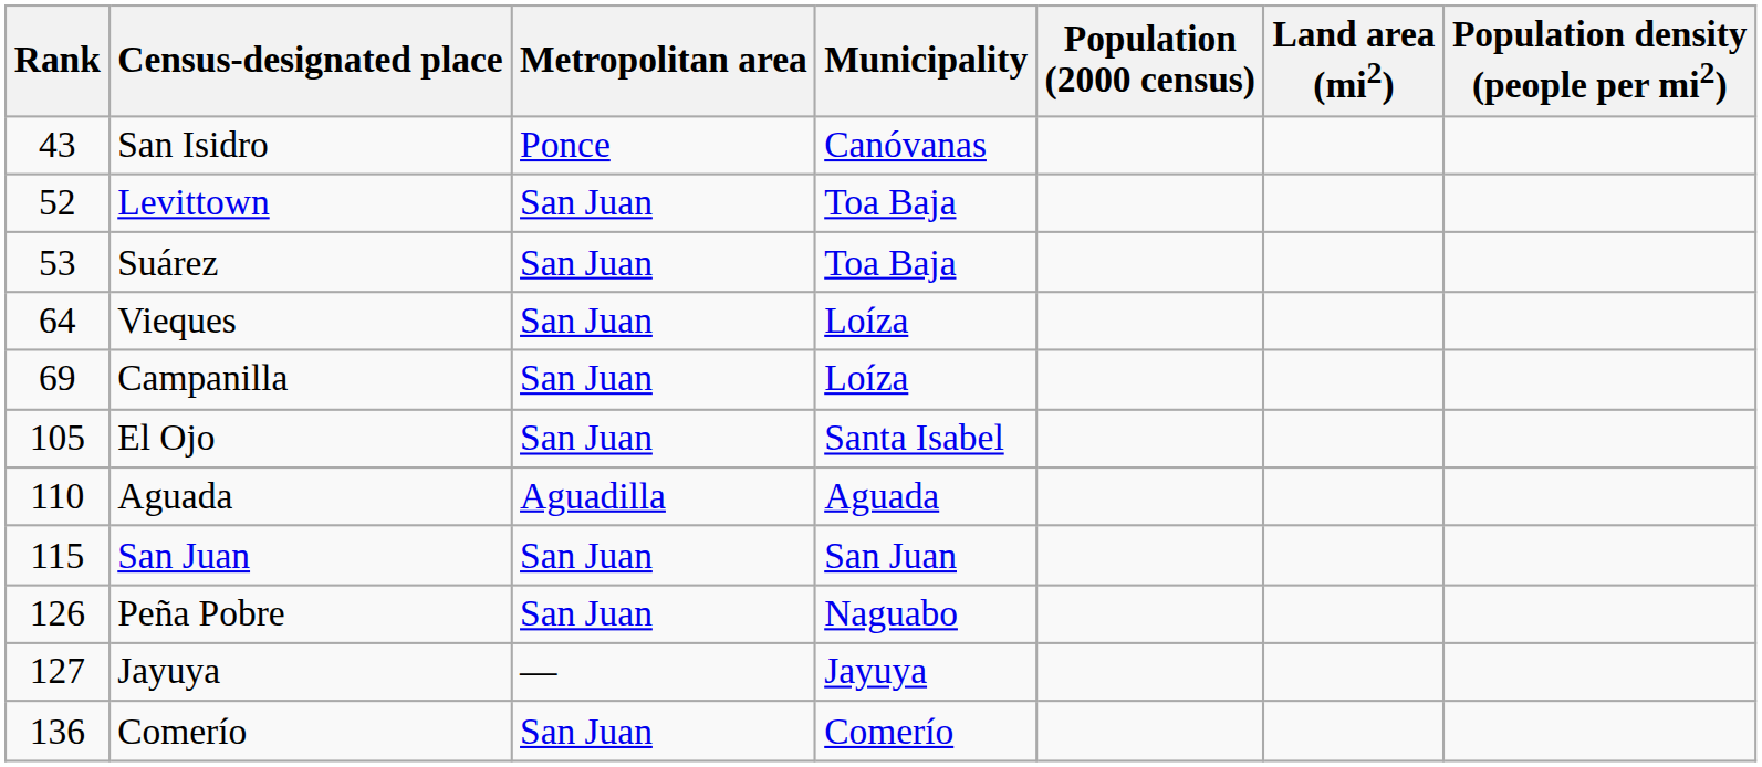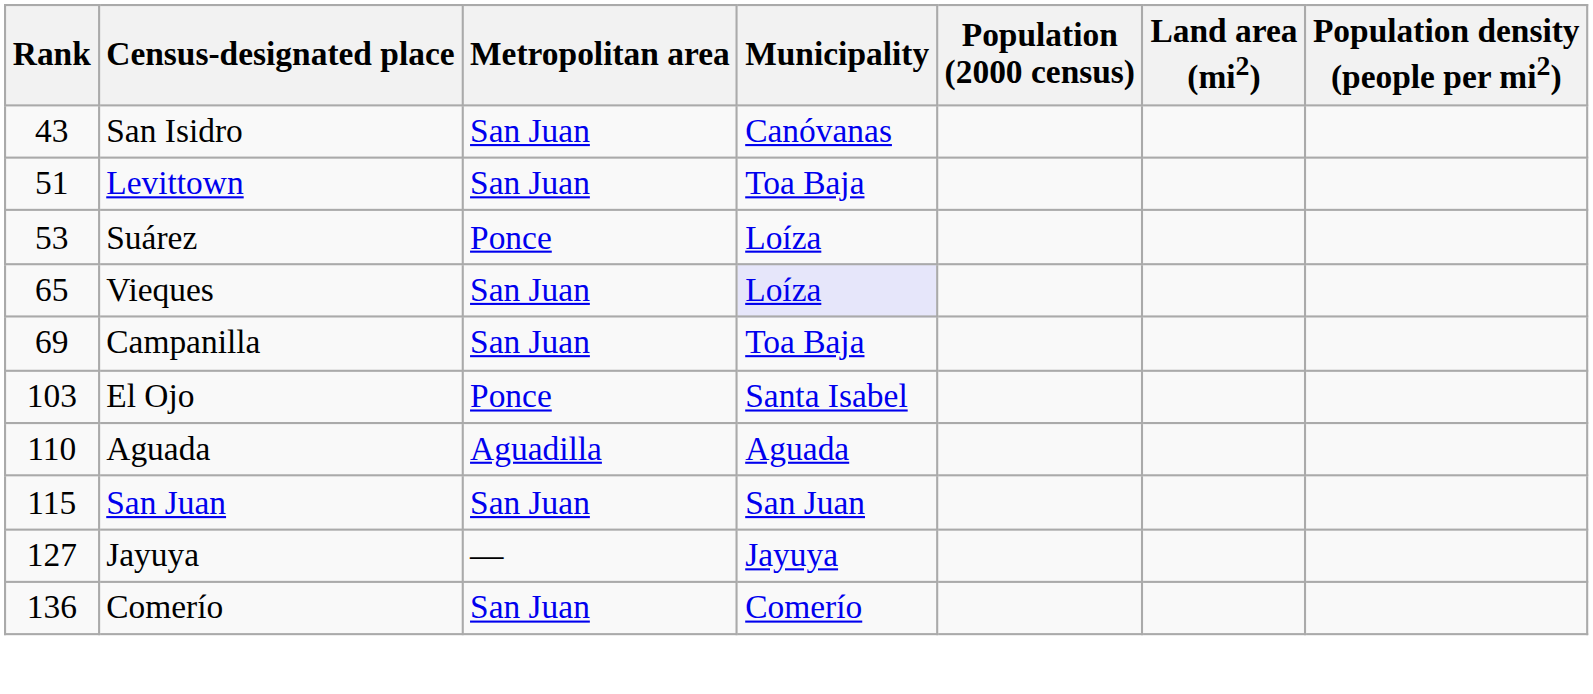 <table class="wikitable sortable">
 <tr>
 <th>Rank</th>
 <th>Census-designated place</th>
 <th>Metropolitan area</th>
 <th>Municipality</th>
 <th>Population<br>(2000 census)</th>
 <th>Land area<br>(mi<sup>2</sup>)</th>
 <th>Population density<br>(people per mi<sup>2</sup>)</th>
 </tr>
 <tr>
 <td align=center>43</td>
 <td>San Isidro</td>
-<td><a href='#'>Ponce</a></td>
+<td><a href='#'>San Juan</a></td>
 <td><a href='#'>Canóvanas</a></td>
 <td align=right></td>
 <td align=right></td>
 <td align=right></td>
 </tr>
 <tr>
-<td align=center>52</td>
+<td align=center>51</td>
 <td><a href='#'>Levittown</a></td>
 <td><a href='#'>San Juan</a></td>
 <td><a href='#'>Toa Baja</a></td>
 <td align=right></td>
 <td align=right></td>
 <td align=right></td>
 </tr>
 <tr>
 <td align=center>53</td>
 <td>Suárez</td>
-<td><a href='#'>San Juan</a></td>
-<td><a href='#'>Toa Baja</a></td>
+<td><a href='#'>Ponce</a></td>
+<td><a href='#'>Loíza</a></td>
 <td align=right></td>
 <td align=right></td>
 <td align=right></td>
 </tr>
 <tr>
-<td align=center>64</td>
+<td align=center>65</td>
 <td>Vieques</td>
 <td><a href='#'>San Juan</a></td>
-<td><a href='#'>Loíza</a></td>
+<td style="background: lavender;"><a href='#'>Loíza</a></td>
 <td align=right></td>
 <td align=right></td>
 <td align=right></td>
 </tr>
 <tr>
 <td align=center>69</td>
 <td>Campanilla</td>
 <td><a href='#'>San Juan</a></td>
-<td><a href='#'>Loíza</a></td>
+<td><a href='#'>Toa Baja</a></td>
 <td align=right></td>
 <td align=right></td>
 <td align=right></td>
 </tr>
 <tr>
-<td align=center>105</td>
+<td align=center>103</td>
 <td>El Ojo</td>
-<td><a href='#'>San Juan</a></td>
+<td><a href='#'>Ponce</a></td>
 <td><a href='#'>Santa Isabel</a></td>
 <td align=right></td>
 <td align=right></td>
 <td align=right></td>
 </tr>
 <tr>
 <td align=center>110</td>
 <td>Aguada</td>
 <td><a href='#'>Aguadilla</a></td>
 <td><a href='#'>Aguada</a></td>
 <td align=right></td>
 <td align=right></td>
 <td align=right></td>
 </tr>
 <tr>
 <td align=center>115</td>
 <td><a href='#'>San Juan</a></td>
 <td><a href='#'>San Juan</a></td>
 <td><a href='#'>San Juan</a></td>
 <td align=right></td>
 <td align=right></td>
 <td align=right></td>
 </tr>
 <tr>
-<td align=center>126</td>
-<td>Peña Pobre</td>
-<td><a href='#'>San Juan</a></td>
-<td><a href='#'>Naguabo</a></td>
-<td align=right></td>
-<td align=right></td>
-<td align=right></td>
-</tr>
-<tr>
 <td align=center>127</td>
 <td>Jayuya</td>
 <td>—</td>
 <td><a href='#'>Jayuya</a></td>
 <td align=right></td>
 <td align=right></td>
 <td align=right></td>
 </tr>
 <tr>
 <td align=center>136</td>
 <td>Comerío</td>
 <td><a href='#'>San Juan</a></td>
 <td><a href='#'>Comerío</a></td>
 <td align=right></td>
 <td align=right></td>
 <td align=right></td>
 </tr>
 </table>
